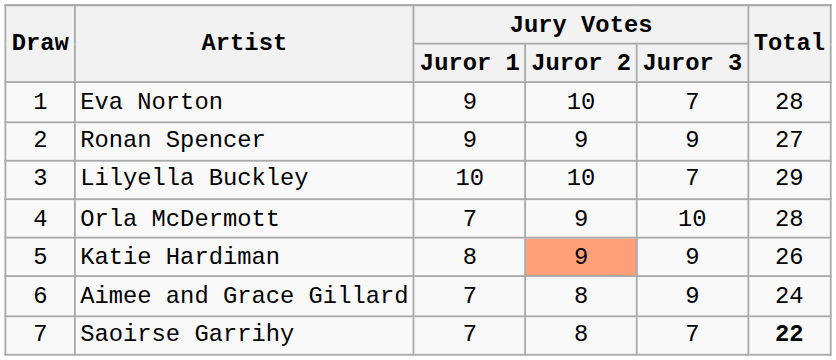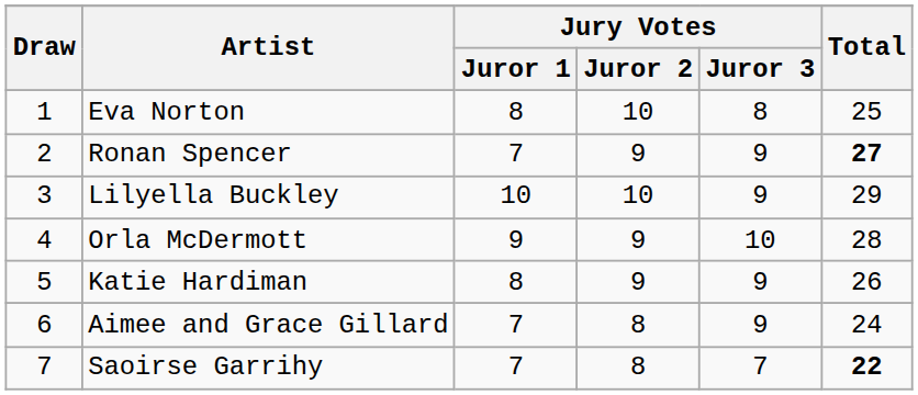 <table class="wikitable collapsible" style="float:right; margin:10px; text-align:center;">
 <tr>
 </tr>
 <tr>
 <th rowspan="2">Draw</th>
 <th rowspan="2">Artist</th>
 <th colspan="3">Jury Votes</th>
 <th rowspan="2">Total</th>
 </tr>
 <tr>
 <th>Juror 1</th>
 <th>Juror 2</th>
 <th>Juror 3</th>
 </tr>
 <tr>
 <td>1</td>
 <td style="text-align:left;">Eva Norton</td>
-<td>9</td>
+<td>8</td>
 <td>10</td>
-<td>7</td>
-<td>28</td>
+<td>8</td>
+<td>25</td>
 </tr>
 <tr>
 <td>2</td>
 <td style="text-align:left;">Ronan Spencer</td>
+<td>7</td>
 <td>9</td>
 <td>9</td>
-<td>9</td>
-<td>27</td>
+<td><strong>27</strong></td>
 </tr>
 <tr>
 <td>3</td>
 <td style="text-align:left;">Lilyella Buckley</td>
 <td>10</td>
 <td>10</td>
-<td>7</td>
+<td>9</td>
 <td>29</td>
 </tr>
 <tr>
 <td>4</td>
 <td style="text-align:left;">Orla McDermott</td>
-<td>7</td>
+<td>9</td>
 <td>9</td>
 <td>10</td>
 <td>28</td>
 </tr>
 <tr>
 <td>5</td>
 <td style="text-align:left;">Katie Hardiman</td>
 <td>8</td>
-<td style="background: lightsalmon;">9</td>
+<td>9</td>
 <td>9</td>
 <td>26</td>
 </tr>
 <tr>
 <td>6</td>
 <td style="text-align:left;">Aimee and Grace Gillard</td>
 <td>7</td>
 <td>8</td>
 <td>9</td>
 <td>24</td>
 </tr>
 <tr>
 <td>7</td>
 <td style="text-align:left;">Saoirse Garrihy</td>
 <td>7</td>
 <td>8</td>
 <td>7</td>
 <td><strong>22</strong></td>
 </tr>
 </table>
